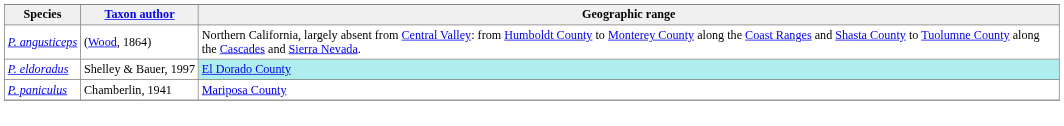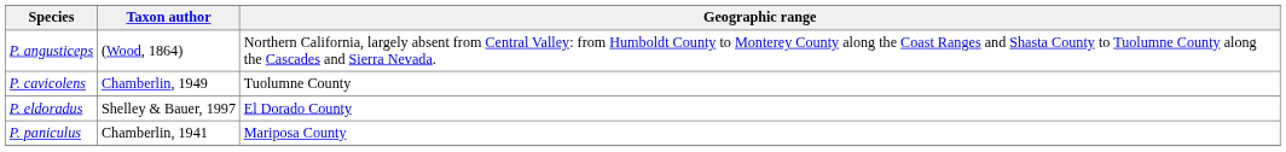 <table |cellspacing=0 cellpadding=4 border=1 style="width: 70%; border-collapse: collapse;">
 <tr>
 </tr>
 <tr>
 <th bgcolor="#f0f0f0">Species</th>
 <th bgcolor="#f0f0f0"><a href='#'>Taxon author</a></th>
 <th bgcolor="#f0f0f0">Geographic range</th>
 </tr>
 <tr>
 <td><em><a href='#'>P. angusticeps</a></em></td>
 <td>(<a href='#'>Wood</a>, 1864)</td>
 <td>Northern California, largely absent from <a href='#'>Central Valley</a>: from <a href='#'>Humboldt County</a> to <a href='#'>Monterey County</a> along the <a href='#'>Coast Ranges</a> and <a href='#'>Shasta County</a> to <a href='#'>Tuolumne County</a> along the <a href='#'>Cascades</a> and <a href='#'>Sierra Nevada</a>.</td>
 </tr>
 <tr>
+<td><em><a href='#'>P. cavicolens</a></em></td>
+<td><a href='#'>Chamberlin</a>, 1949</td>
+<td>Tuolumne County</td>
+</tr>
+<tr>
 <td><em><a href='#'>P. eldoradus</a></em></td>
 <td>Shelley & Bauer, 1997</td>
-<td style="background: paleturquoise;"><a href='#'>El Dorado County</a></td>
+<td><a href='#'>El Dorado County</a></td>
 </tr>
 <tr>
 <td><em><a href='#'>P. paniculus</a></em></td>
 <td>Chamberlin, 1941</td>
 <td><a href='#'>Mariposa County</a></td>
 </tr>
 <tr>
 </tr>
 </table>
